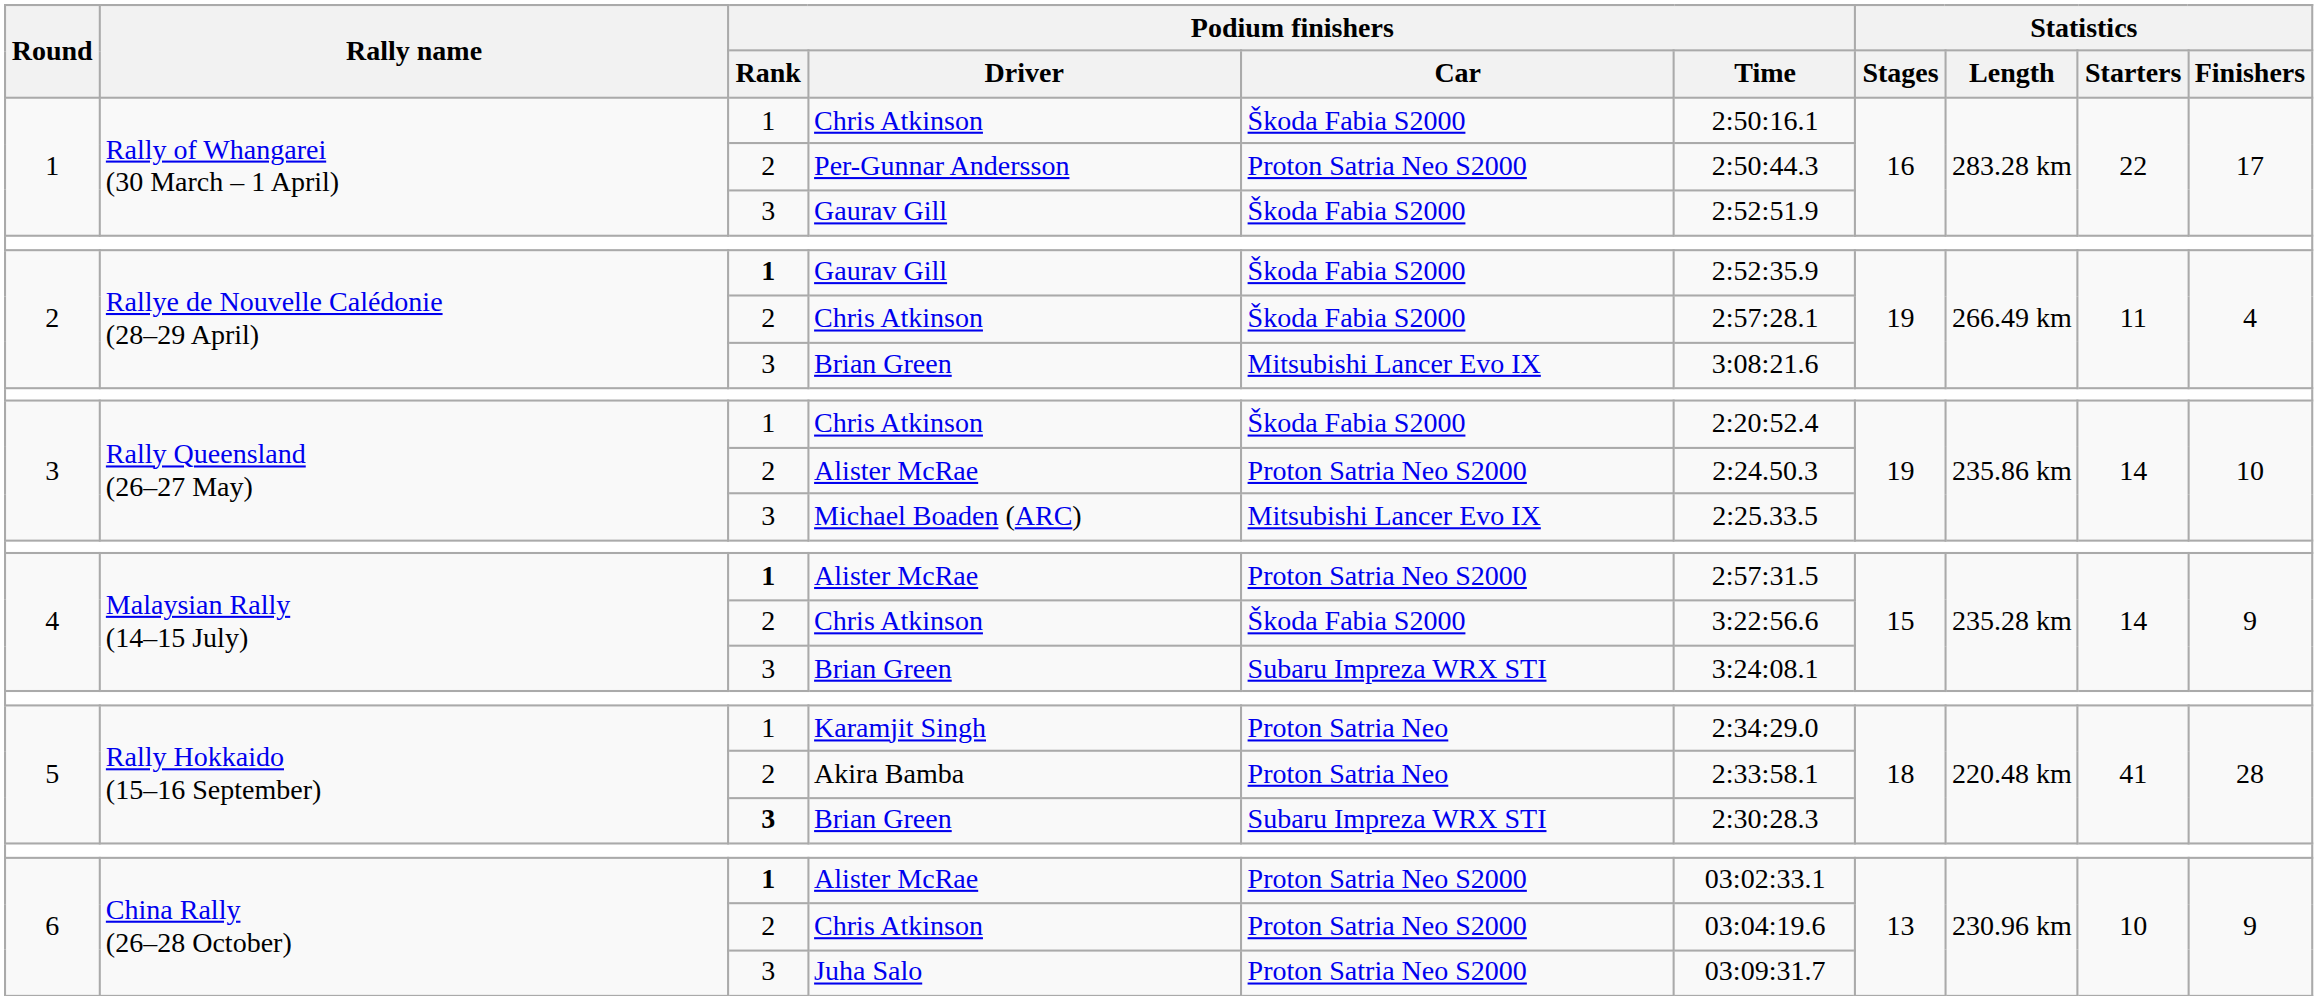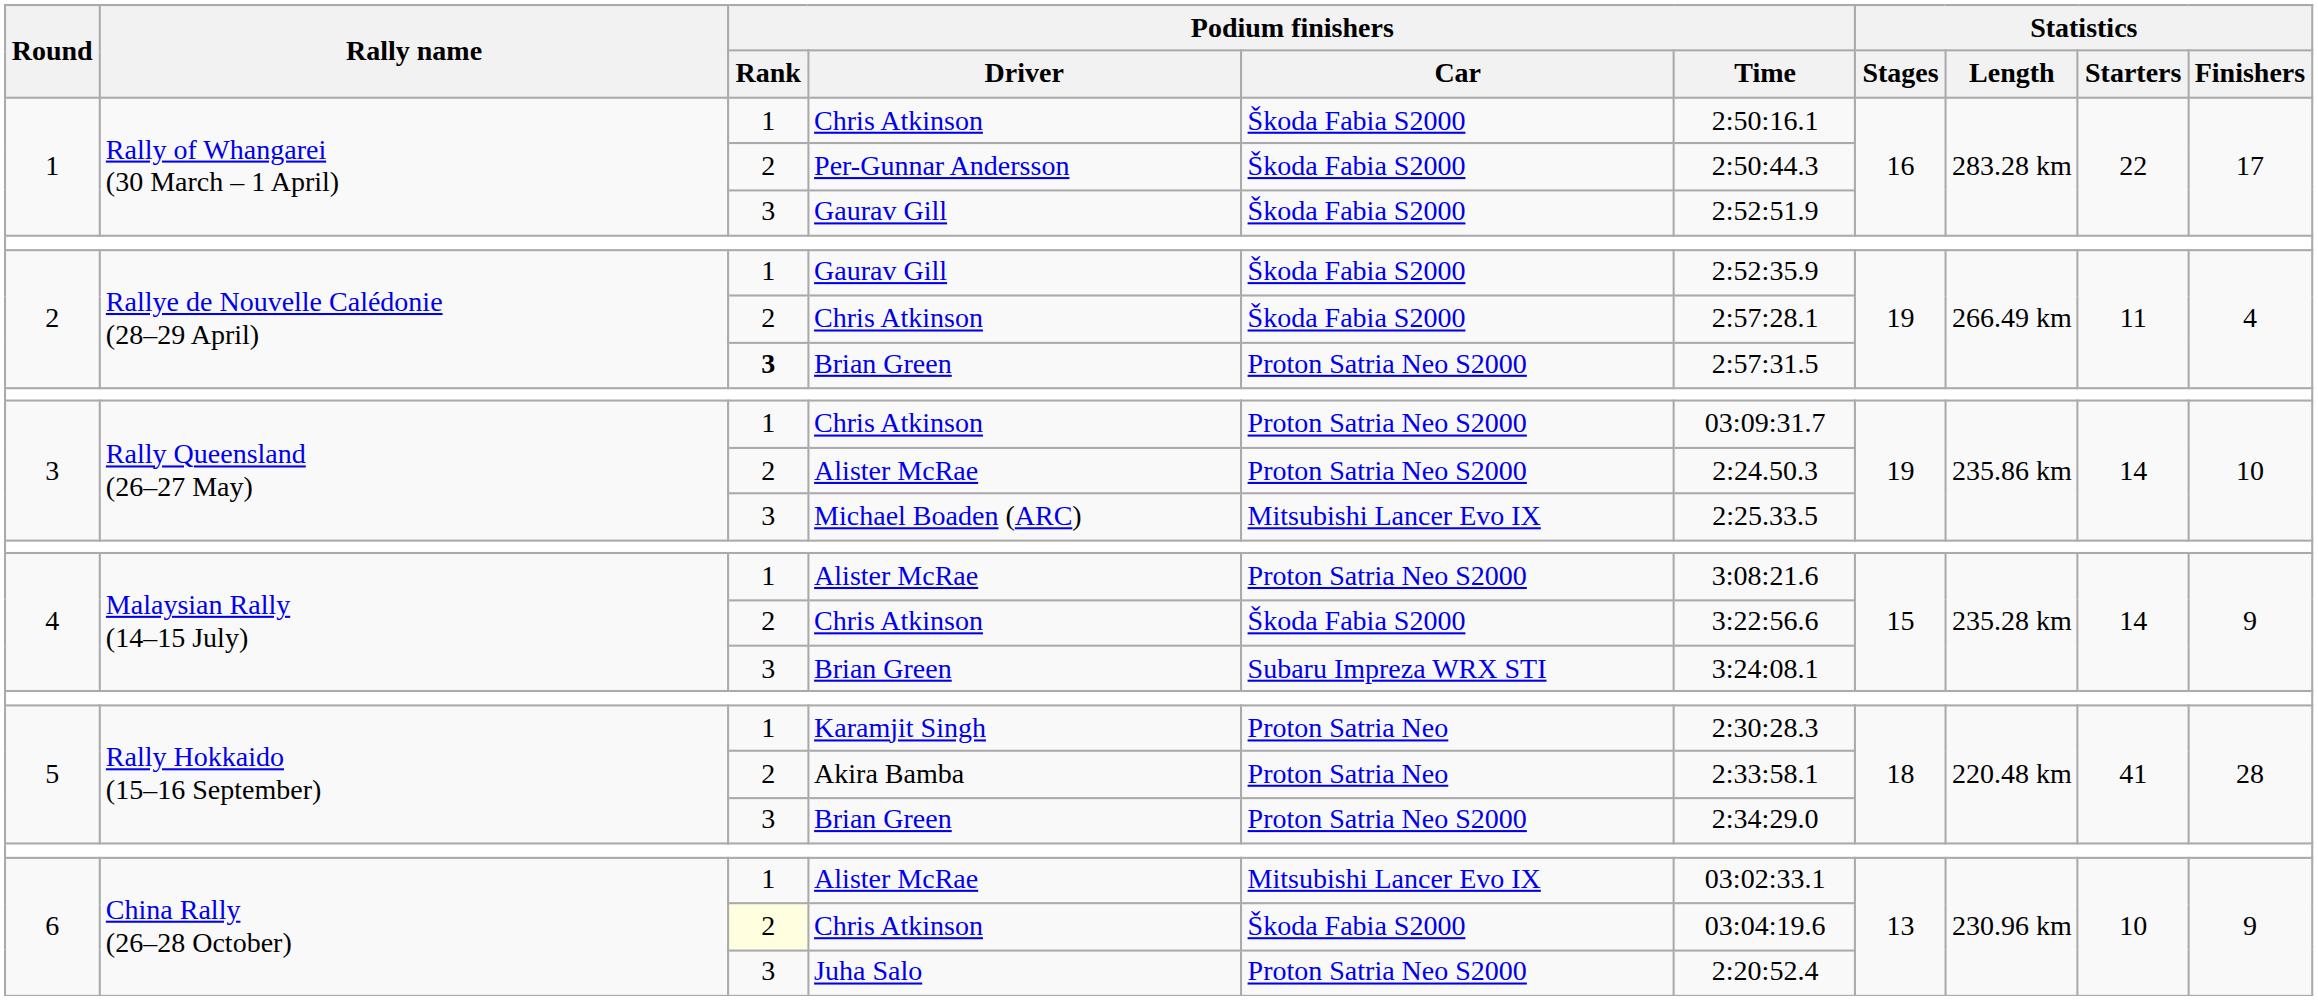 <table class="wikitable" style="font-size:85%;">
 <tr>
 <th rowspan=2>Round</th>
 <th style="width:22em" rowspan=2>Rally name</th>
 <th colspan=4>Podium finishers</th>
 <th colspan=4>Statistics</th>
 </tr>
 <tr>
 <th>Rank</th>
 <th style="width:15em">Driver</th>
 <th style="width:15em">Car</th>
 <th style="width:6em">Time</th>
 <th>Stages</th>
 <th>Length</th>
 <th>Starters</th>
 <th>Finishers</th>
 </tr>
 <tr>
 <td rowspan=3 align=center>1</td>
 <td rowspan=3> <a href='#'>Rally of Whangarei</a><br>(30 March – 1 April)</td>
 <td align=center>1</td>
 <td> <a href='#'>Chris Atkinson</a></td>
 <td><a href='#'>Škoda Fabia S2000</a></td>
 <td align=center>2:50:16.1</td>
 <td rowspan=3 align=center>16</td>
 <td rowspan=3 align=center>283.28 km</td>
 <td rowspan=3 align=center>22</td>
 <td rowspan=3 align=center>17</td>
 </tr>
 <tr>
 <td align=center>2</td>
 <td> <a href='#'>Per-Gunnar Andersson</a></td>
-<td><a href='#'>Proton Satria Neo S2000</a></td>
+<td><a href='#'>Škoda Fabia S2000</a></td>
 <td align=center>2:50:44.3</td>
 </tr>
 <tr>
 <td align=center>3</td>
 <td> <a href='#'>Gaurav Gill</a></td>
 <td><a href='#'>Škoda Fabia S2000</a></td>
 <td align=center>2:52:51.9</td>
 </tr>
 <tr style="background:white;">
 <td colspan="10"></td>
 </tr>
 <tr>
 <td rowspan=3 align=center>2</td>
 <td rowspan=3> <a href='#'>Rallye de Nouvelle Calédonie</a><br>(28–29 April)</td>
-<td align=center><strong>1</strong></td>
+<td align=center>1</td>
 <td> <a href='#'>Gaurav Gill</a></td>
 <td><a href='#'>Škoda Fabia S2000</a></td>
 <td align=center>2:52:35.9</td>
 <td rowspan=3 align=center>19</td>
 <td rowspan=3 align=center>266.49 km</td>
 <td rowspan=3 align=center>11</td>
 <td rowspan=3 align=center>4</td>
 </tr>
 <tr>
 <td align=center>2</td>
 <td> <a href='#'>Chris Atkinson</a></td>
 <td><a href='#'>Škoda Fabia S2000</a></td>
 <td align=center>2:57:28.1</td>
 </tr>
 <tr>
-<td align=center>3</td>
+<td align=center><strong>3</strong></td>
 <td> <a href='#'>Brian Green</a></td>
-<td><a href='#'>Mitsubishi Lancer Evo IX</a></td>
-<td align=center>3:08:21.6</td>
+<td><a href='#'>Proton Satria Neo S2000</a></td>
+<td align=center>2:57:31.5</td>
 </tr>
 <tr style="background:white;">
 <td colspan="12"></td>
 </tr>
 <tr>
 <td rowspan=3 align=center>3</td>
 <td rowspan=3> <a href='#'>Rally Queensland</a><br>(26–27 May)</td>
 <td align=center>1</td>
 <td> <a href='#'>Chris Atkinson</a></td>
-<td><a href='#'>Škoda Fabia S2000</a></td>
-<td align=center>2:20:52.4</td>
+<td><a href='#'>Proton Satria Neo S2000</a></td>
+<td align=center>03:09:31.7</td>
 <td rowspan=3 align=center>19</td>
 <td rowspan=3 align=center>235.86 km</td>
 <td rowspan=3 align=center>14</td>
 <td rowspan=3 align=center>10</td>
 </tr>
 <tr>
 <td align=center>2</td>
 <td> <a href='#'>Alister McRae</a></td>
 <td><a href='#'>Proton Satria Neo S2000</a></td>
 <td align=center>2:24.50.3</td>
 </tr>
 <tr>
 <td align=center>3</td>
 <td> <a href='#'>Michael Boaden</a> (<a href='#'>ARC</a>)</td>
 <td><a href='#'>Mitsubishi Lancer Evo IX</a></td>
 <td align=center>2:25.33.5</td>
 </tr>
 <tr style="background:white;">
 <td colspan="12"></td>
 </tr>
 <tr>
 <td rowspan=3 align=center>4</td>
 <td rowspan=3> <a href='#'>Malaysian Rally</a><br>(14–15 July)</td>
-<td align=center><strong>1</strong></td>
+<td align=center>1</td>
 <td> <a href='#'>Alister McRae</a></td>
 <td><a href='#'>Proton Satria Neo S2000</a></td>
-<td align=center>2:57:31.5</td>
+<td align=center>3:08:21.6</td>
 <td rowspan=3 align=center>15</td>
 <td rowspan=3 align=center>235.28 km</td>
 <td rowspan=3 align=center>14</td>
 <td rowspan=3 align=center>9</td>
 </tr>
 <tr>
 <td align=center>2</td>
 <td> <a href='#'>Chris Atkinson</a></td>
 <td><a href='#'>Škoda Fabia S2000</a></td>
 <td align=center>3:22:56.6</td>
 </tr>
 <tr>
 <td align=center>3</td>
 <td> <a href='#'>Brian Green</a></td>
 <td><a href='#'>Subaru Impreza WRX STI</a></td>
 <td align=center>3:24:08.1</td>
 </tr>
 <tr style="background:white;">
 <td colspan="12"></td>
 </tr>
 <tr>
 <td rowspan=3 align=center>5</td>
 <td rowspan=3> <a href='#'>Rally Hokkaido</a><br>(15–16 September)</td>
 <td align=center>1</td>
 <td> <a href='#'>Karamjit Singh</a></td>
 <td><a href='#'>Proton Satria Neo</a></td>
-<td align=center>2:34:29.0</td>
+<td align=center>2:30:28.3</td>
 <td rowspan=3 align=center>18</td>
 <td rowspan=3 align=center>220.48 km</td>
 <td rowspan=3 align=center>41</td>
 <td rowspan=3 align=center>28</td>
 </tr>
 <tr>
 <td align=center>2</td>
 <td> Akira Bamba</td>
 <td><a href='#'>Proton Satria Neo</a></td>
 <td align=center>2:33:58.1</td>
 </tr>
 <tr>
-<td align=center><strong>3</strong></td>
+<td align=center>3</td>
 <td> <a href='#'>Brian Green</a></td>
-<td><a href='#'>Subaru Impreza WRX STI</a></td>
-<td align=center>2:30:28.3</td>
+<td><a href='#'>Proton Satria Neo S2000</a></td>
+<td align=center>2:34:29.0</td>
 </tr>
 <tr style="background:white;">
 <td colspan="12"></td>
 </tr>
 <tr>
 <td rowspan=3 align=center>6</td>
 <td rowspan=3> <a href='#'>China Rally</a><br>(26–28 October)</td>
-<td align=center><strong>1</strong></td>
+<td align=center>1</td>
 <td> <a href='#'>Alister McRae</a></td>
-<td><a href='#'>Proton Satria Neo S2000</a></td>
+<td><a href='#'>Mitsubishi Lancer Evo IX</a></td>
 <td align=center>03:02:33.1</td>
 <td rowspan=3 align=center>13</td>
 <td rowspan=3 align=center>230.96 km</td>
 <td rowspan=3 align=center>10</td>
 <td rowspan=3 align=center>9</td>
 </tr>
 <tr>
-<td align=center>2</td>
+<td align=center style="background: lightyellow;">2</td>
 <td> <a href='#'>Chris Atkinson</a></td>
-<td><a href='#'>Proton Satria Neo S2000</a></td>
+<td><a href='#'>Škoda Fabia S2000</a></td>
 <td align=center>03:04:19.6</td>
 </tr>
 <tr>
 <td align=center>3</td>
 <td> <a href='#'>Juha Salo</a></td>
 <td><a href='#'>Proton Satria Neo S2000</a></td>
-<td align=center>03:09:31.7</td>
+<td align=center>2:20:52.4</td>
 </tr>
 </table>
